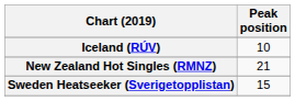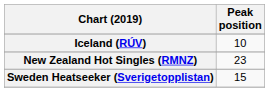 <table class="wikitable sortable plainrowheaders" style="text-align:center">
 <tr>
 <th scope="col">Chart (2019)</th>
 <th scope="col">Peak<br>position</th>
 </tr>
 <tr>
 </tr>
 <tr>
 </tr>
 <tr>
 <th scope="row">Iceland (<a href='#'>RÚV</a>)</th>
 <td>10</td>
 </tr>
 <tr>
 </tr>
 <tr>
 <th scope="row">New Zealand Hot Singles (<a href='#'>RMNZ</a>)</th>
-<td>21</td>
+<td>23</td>
 </tr>
 <tr>
 </tr>
 <tr>
 <th scope="row">Sweden Heatseeker (<a href='#'>Sverigetopplistan</a>)</th>
 <td>15</td>
 </tr>
 <tr>
 </tr>
 <tr>
 </tr>
 </table>
